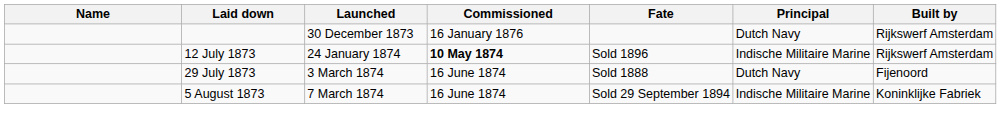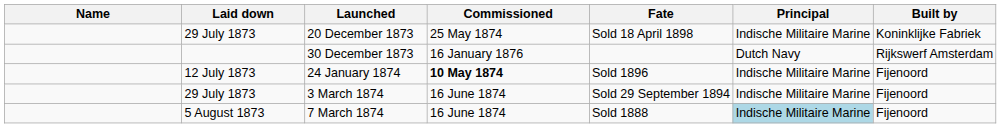 <table class="wikitable">
 <tr>
 <th width="220">Name</th>
 <th width="150">Laid down</th>
 <th width="150">Launched</th>
 <th width="200">Commissioned</th>
 <th>Fate</th>
 <th>Principal</th>
 <th>Built by</th>
+</tr>
+<tr>
+<td></td>
+<td>29 July 1873</td>
+<td>20 December 1873</td>
+<td>25 May 1874</td>
+<td>Sold 18 April 1898</td>
+<td>Indische Militaire Marine</td>
+<td>Koninklijke Fabriek</td>
 </tr>
 <tr>
 <td></td>
 <td></td>
 <td>30 December 1873</td>
 <td>16 January 1876</td>
 <td></td>
 <td>Dutch Navy</td>
 <td>Rijkswerf Amsterdam</td>
 </tr>
 <tr>
 <td></td>
 <td>12 July 1873</td>
 <td>24 January 1874</td>
 <td><strong>10 May 1874</strong></td>
 <td>Sold 1896</td>
 <td>Indische Militaire Marine</td>
-<td>Rijkswerf Amsterdam</td>
+<td>Fijenoord</td>
 </tr>
 <tr>
 <td></td>
 <td>29 July 1873</td>
 <td>3 March 1874</td>
 <td>16 June 1874</td>
-<td>Sold 1888</td>
-<td>Dutch Navy</td>
+<td>Sold 29 September 1894</td>
+<td>Indische Militaire Marine</td>
 <td>Fijenoord</td>
 </tr>
 <tr>
 <td></td>
 <td>5 August 1873</td>
 <td>7 March 1874</td>
 <td>16 June 1874</td>
-<td>Sold 29 September 1894</td>
-<td>Indische Militaire Marine</td>
-<td>Koninklijke Fabriek</td>
+<td>Sold 1888</td>
+<td style="background: lightblue;">Indische Militaire Marine</td>
+<td>Fijenoord</td>
 </tr>
 </table>
